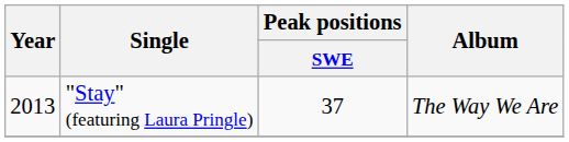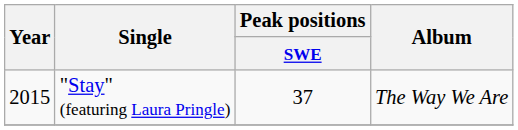 <table class="wikitable">
 <tr>
 <th align="center" rowspan="2">Year</th>
 <th align="center" rowspan="2">Single</th>
 <th align="center" colspan="1">Peak positions</th>
 <th align="center" rowspan="2">Album</th>
 </tr>
 <tr>
 <th><small><a href='#'>SWE</a><br></small></th>
 </tr>
 <tr>
-<td>2013</td>
+<td>2015</td>
 <td>"<a href='#'>Stay</a>"<br><small>(featuring <a href='#'>Laura Pringle</a>)</small></td>
 <td style="text-align:center;">37</td>
 <td style="text-align:center;"><em>The Way We Are</em></td>
 </tr>
 <tr>
 </tr>
 </table>
